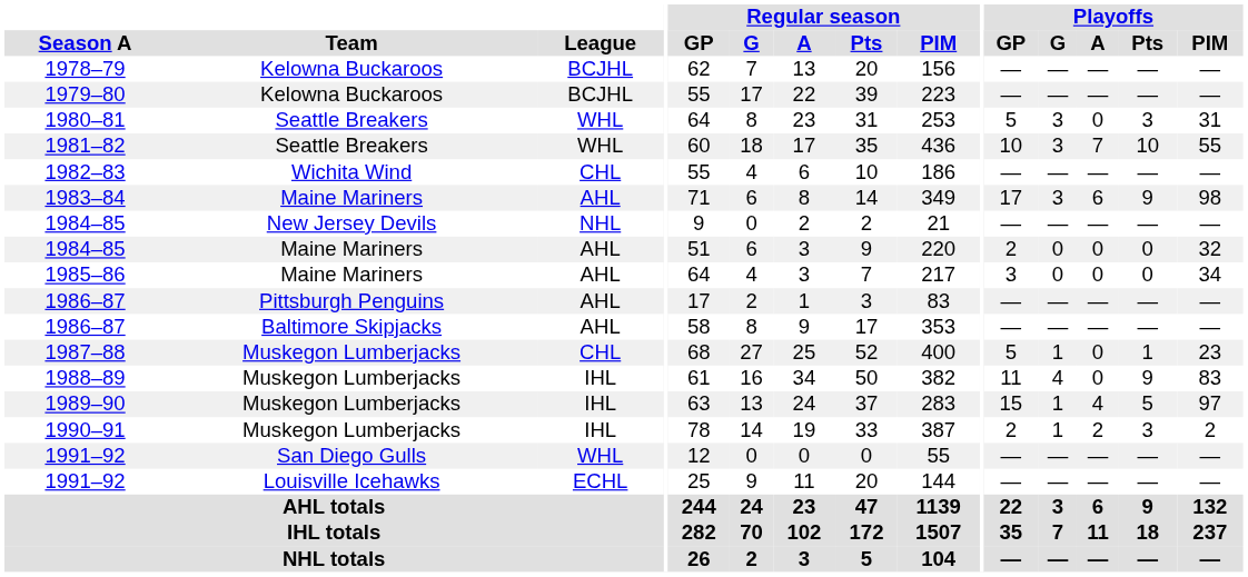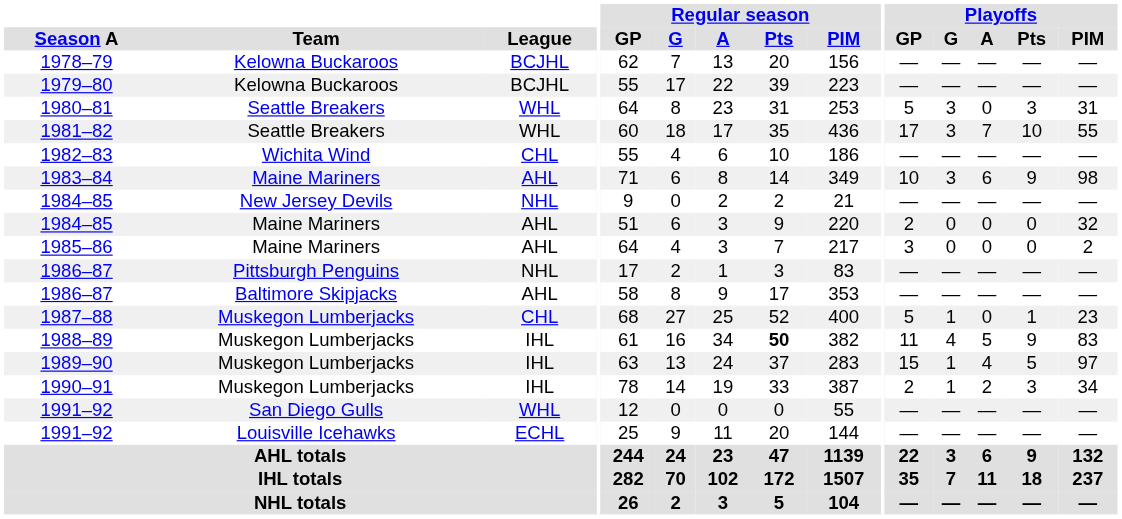 <table border="0" cellpadding="1" cellspacing="0" style="text-align:center; width:60em">
 <tr bgcolor="#e0e0e0">
 <th colspan="3" bgcolor="#ffffff"></th>
 <th rowspan="100" bgcolor="#ffffff"></th>
 <th colspan="5"><a href='#'>Regular season</a></th>
 <th rowspan="100" bgcolor="#ffffff"></th>
 <th colspan="5"><a href='#'>Playoffs</a></th>
 </tr>
 <tr bgcolor="#e0e0e0">
 <th><a href='#'>Season</a> A</th>
 <th>Team</th>
 <th>League</th>
 <th>GP</th>
 <th><a href='#'>G</a></th>
 <th><a href='#'>A</a></th>
 <th><a href='#'>Pts</a></th>
 <th><a href='#'>PIM</a></th>
 <th>GP</th>
 <th>G</th>
 <th>A</th>
 <th>Pts</th>
 <th>PIM</th>
 </tr>
 <tr>
 <td><a href='#'>1978–79</a></td>
 <td><a href='#'>Kelowna Buckaroos</a></td>
 <td><a href='#'>BCJHL</a></td>
 <td>62</td>
 <td>7</td>
 <td>13</td>
 <td>20</td>
 <td>156</td>
 <td>—</td>
 <td>—</td>
 <td>—</td>
 <td>—</td>
 <td>—</td>
 </tr>
 <tr bgcolor="#f0f0f0">
 <td><a href='#'>1979–80</a></td>
 <td>Kelowna Buckaroos</td>
 <td>BCJHL</td>
 <td>55</td>
 <td>17</td>
 <td>22</td>
 <td>39</td>
 <td>223</td>
 <td>—</td>
 <td>—</td>
 <td>—</td>
 <td>—</td>
 <td>—</td>
 </tr>
 <tr>
 <td><a href='#'>1980–81</a></td>
 <td><a href='#'>Seattle Breakers</a></td>
 <td><a href='#'>WHL</a></td>
 <td>64</td>
 <td>8</td>
 <td>23</td>
 <td>31</td>
 <td>253</td>
 <td>5</td>
 <td>3</td>
 <td>0</td>
 <td>3</td>
 <td>31</td>
 </tr>
 <tr bgcolor="#f0f0f0">
 <td><a href='#'>1981–82</a></td>
 <td>Seattle Breakers</td>
 <td>WHL</td>
 <td>60</td>
 <td>18</td>
 <td>17</td>
 <td>35</td>
 <td>436</td>
-<td>10</td>
+<td>17</td>
 <td>3</td>
 <td>7</td>
 <td>10</td>
 <td>55</td>
 </tr>
 <tr>
 <td><a href='#'>1982–83</a></td>
 <td><a href='#'>Wichita Wind</a></td>
 <td><a href='#'>CHL</a></td>
 <td>55</td>
 <td>4</td>
 <td>6</td>
 <td>10</td>
 <td>186</td>
 <td>—</td>
 <td>—</td>
 <td>—</td>
 <td>—</td>
 <td>—</td>
 </tr>
 <tr bgcolor="#f0f0f0">
 <td><a href='#'>1983–84</a></td>
 <td><a href='#'>Maine Mariners</a></td>
 <td><a href='#'>AHL</a></td>
 <td>71</td>
 <td>6</td>
 <td>8</td>
 <td>14</td>
 <td>349</td>
-<td>17</td>
+<td>10</td>
 <td>3</td>
 <td>6</td>
 <td>9</td>
 <td>98</td>
 </tr>
 <tr>
 <td><a href='#'>1984–85</a></td>
 <td><a href='#'>New Jersey Devils</a></td>
 <td><a href='#'>NHL</a></td>
 <td>9</td>
 <td>0</td>
 <td>2</td>
 <td>2</td>
 <td>21</td>
 <td>—</td>
 <td>—</td>
 <td>—</td>
 <td>—</td>
 <td>—</td>
 </tr>
 <tr bgcolor="#f0f0f0">
 <td><a href='#'>1984–85</a></td>
 <td>Maine Mariners</td>
 <td>AHL</td>
 <td>51</td>
 <td>6</td>
 <td>3</td>
 <td>9</td>
 <td>220</td>
 <td>2</td>
 <td>0</td>
 <td>0</td>
 <td>0</td>
 <td>32</td>
 </tr>
 <tr>
 <td><a href='#'>1985–86</a></td>
 <td>Maine Mariners</td>
 <td>AHL</td>
 <td>64</td>
 <td>4</td>
 <td>3</td>
 <td>7</td>
 <td>217</td>
 <td>3</td>
 <td>0</td>
 <td>0</td>
 <td>0</td>
-<td>34</td>
+<td>2</td>
 </tr>
 <tr bgcolor="#f0f0f0">
 <td><a href='#'>1986–87</a></td>
 <td><a href='#'>Pittsburgh Penguins</a></td>
-<td>AHL</td>
+<td>NHL</td>
 <td>17</td>
 <td>2</td>
 <td>1</td>
 <td>3</td>
 <td>83</td>
 <td>—</td>
 <td>—</td>
 <td>—</td>
 <td>—</td>
 <td>—</td>
 </tr>
 <tr>
 <td><a href='#'>1986–87</a></td>
 <td><a href='#'>Baltimore Skipjacks</a></td>
 <td>AHL</td>
 <td>58</td>
 <td>8</td>
 <td>9</td>
 <td>17</td>
 <td>353</td>
 <td>—</td>
 <td>—</td>
 <td>—</td>
 <td>—</td>
 <td>—</td>
 </tr>
 <tr bgcolor="#f0f0f0">
 <td><a href='#'>1987–88</a></td>
 <td><a href='#'>Muskegon Lumberjacks</a></td>
 <td><a href='#'>CHL</a></td>
 <td>68</td>
 <td>27</td>
 <td>25</td>
 <td>52</td>
 <td>400</td>
 <td>5</td>
 <td>1</td>
 <td>0</td>
 <td>1</td>
 <td>23</td>
 </tr>
 <tr>
 <td><a href='#'>1988–89</a></td>
 <td>Muskegon Lumberjacks</td>
 <td>IHL</td>
 <td>61</td>
 <td>16</td>
 <td>34</td>
-<td>50</td>
+<td><strong>50</strong></td>
 <td>382</td>
 <td>11</td>
 <td>4</td>
-<td>0</td>
+<td>5</td>
 <td>9</td>
 <td>83</td>
 </tr>
 <tr bgcolor="#f0f0f0">
 <td><a href='#'>1989–90</a></td>
 <td>Muskegon Lumberjacks</td>
 <td>IHL</td>
 <td>63</td>
 <td>13</td>
 <td>24</td>
 <td>37</td>
 <td>283</td>
 <td>15</td>
 <td>1</td>
 <td>4</td>
 <td>5</td>
 <td>97</td>
 </tr>
 <tr>
 <td><a href='#'>1990–91</a></td>
 <td>Muskegon Lumberjacks</td>
 <td>IHL</td>
 <td>78</td>
 <td>14</td>
 <td>19</td>
 <td>33</td>
 <td>387</td>
 <td>2</td>
 <td>1</td>
 <td>2</td>
 <td>3</td>
-<td>2</td>
+<td>34</td>
 </tr>
 <tr bgcolor="#f0f0f0">
 <td><a href='#'>1991–92</a></td>
 <td><a href='#'>San Diego Gulls</a></td>
 <td><a href='#'>WHL</a></td>
 <td>12</td>
 <td>0</td>
 <td>0</td>
 <td>0</td>
 <td>55</td>
 <td>—</td>
 <td>—</td>
 <td>—</td>
 <td>—</td>
 <td>—</td>
 </tr>
 <tr>
 <td><a href='#'>1991–92</a></td>
 <td><a href='#'>Louisville Icehawks</a></td>
 <td><a href='#'>ECHL</a></td>
 <td>25</td>
 <td>9</td>
 <td>11</td>
 <td>20</td>
 <td>144</td>
 <td>—</td>
 <td>—</td>
 <td>—</td>
 <td>—</td>
 <td>—</td>
 </tr>
 <tr bgcolor="#e0e0e0">
 <th colspan="3">AHL totals</th>
 <th>244</th>
 <th>24</th>
 <th>23</th>
 <th>47</th>
 <th>1139</th>
 <th>22</th>
 <th>3</th>
 <th>6</th>
 <th>9</th>
 <th>132</th>
 </tr>
 <tr bgcolor="#e0e0e0">
 <th colspan="3">IHL totals</th>
 <th>282</th>
 <th>70</th>
 <th>102</th>
 <th>172</th>
 <th>1507</th>
 <th>35</th>
 <th>7</th>
 <th>11</th>
 <th>18</th>
 <th>237</th>
 </tr>
 <tr bgcolor="#e0e0e0">
 <th colspan="3">NHL totals</th>
 <th>26</th>
 <th>2</th>
 <th>3</th>
 <th>5</th>
 <th>104</th>
 <th>—</th>
 <th>—</th>
 <th>—</th>
 <th>—</th>
 <th>—</th>
 </tr>
 </table>
